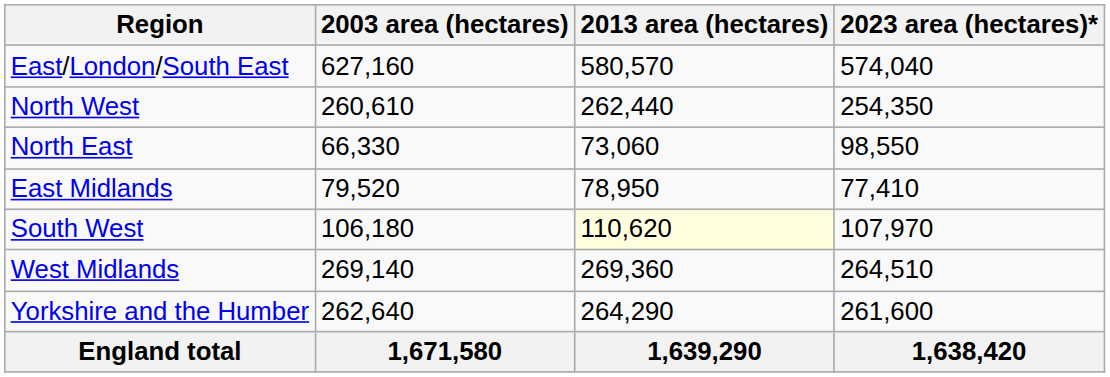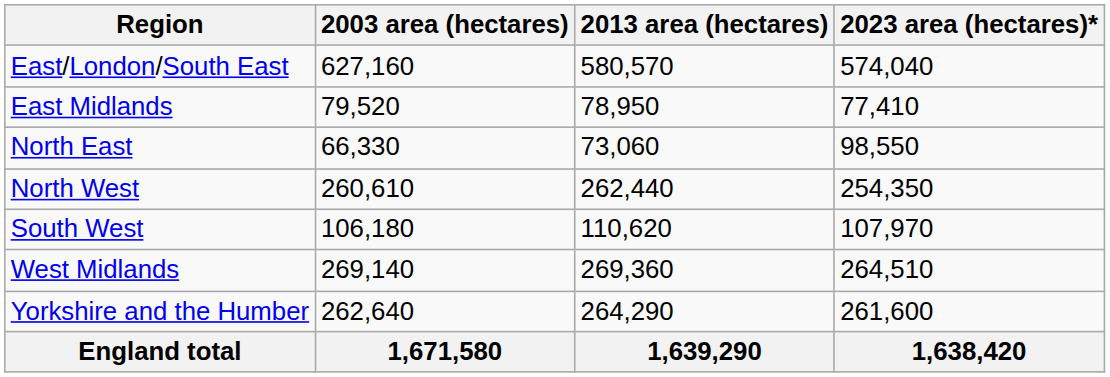 <table class="wikitable sortable">
 <tr>
 <th>Region</th>
 <th>2003 area (hectares)</th>
 <th>2013 area (hectares)</th>
 <th>2023 area (hectares)*</th>
 </tr>
 <tr>
 <td><a href='#'>East</a>/<a href='#'>London</a>/<a href='#'>South East</a></td>
 <td>627,160</td>
 <td>580,570</td>
 <td>574,040</td>
 </tr>
 <tr>
-<td><a href='#'>North West</a></td>
-<td>260,610</td>
-<td>262,440</td>
-<td>254,350</td>
+<td><a href='#'>East Midlands</a></td>
+<td>79,520</td>
+<td>78,950</td>
+<td>77,410</td>
 </tr>
 <tr>
 <td><a href='#'>North East</a></td>
 <td>66,330</td>
 <td>73,060</td>
 <td>98,550</td>
 </tr>
 <tr>
-<td><a href='#'>East Midlands</a></td>
-<td>79,520</td>
-<td>78,950</td>
-<td>77,410</td>
+<td><a href='#'>North West</a></td>
+<td>260,610</td>
+<td>262,440</td>
+<td>254,350</td>
 </tr>
 <tr>
 <td><a href='#'>South West</a></td>
 <td>106,180</td>
-<td style="background: lightyellow;">110,620</td>
+<td>110,620</td>
 <td>107,970</td>
 </tr>
 <tr>
 <td><a href='#'>West Midlands</a></td>
 <td>269,140</td>
 <td>269,360</td>
 <td>264,510</td>
 </tr>
 <tr>
 <td><a href='#'>Yorkshire and the Humber</a></td>
 <td>262,640</td>
 <td>264,290</td>
 <td>261,600</td>
 </tr>
 <tr>
 <th>England total</th>
 <th>1,671,580</th>
 <th>1,639,290</th>
 <th>1,638,420</th>
 </tr>
 </table>
